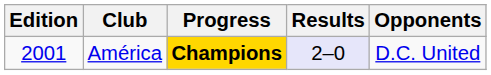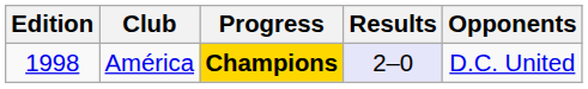 <table class="wikitable" style="text-align: center;">
 <tr>
 <th>Edition</th>
 <th>Club</th>
 <th>Progress</th>
 <th>Results</th>
 <th>Opponents</th>
 </tr>
 <tr>
-<td><a href='#'>2001</a></td>
+<td><a href='#'>1998</a></td>
 <td><a href='#'>América</a></td>
 <td bgcolor="gold"><strong>Champions</strong></td>
 <td style="background: lavender;">2–0</td>
 <td> <a href='#'>D.C. United</a></td>
 </tr>
 </table>
